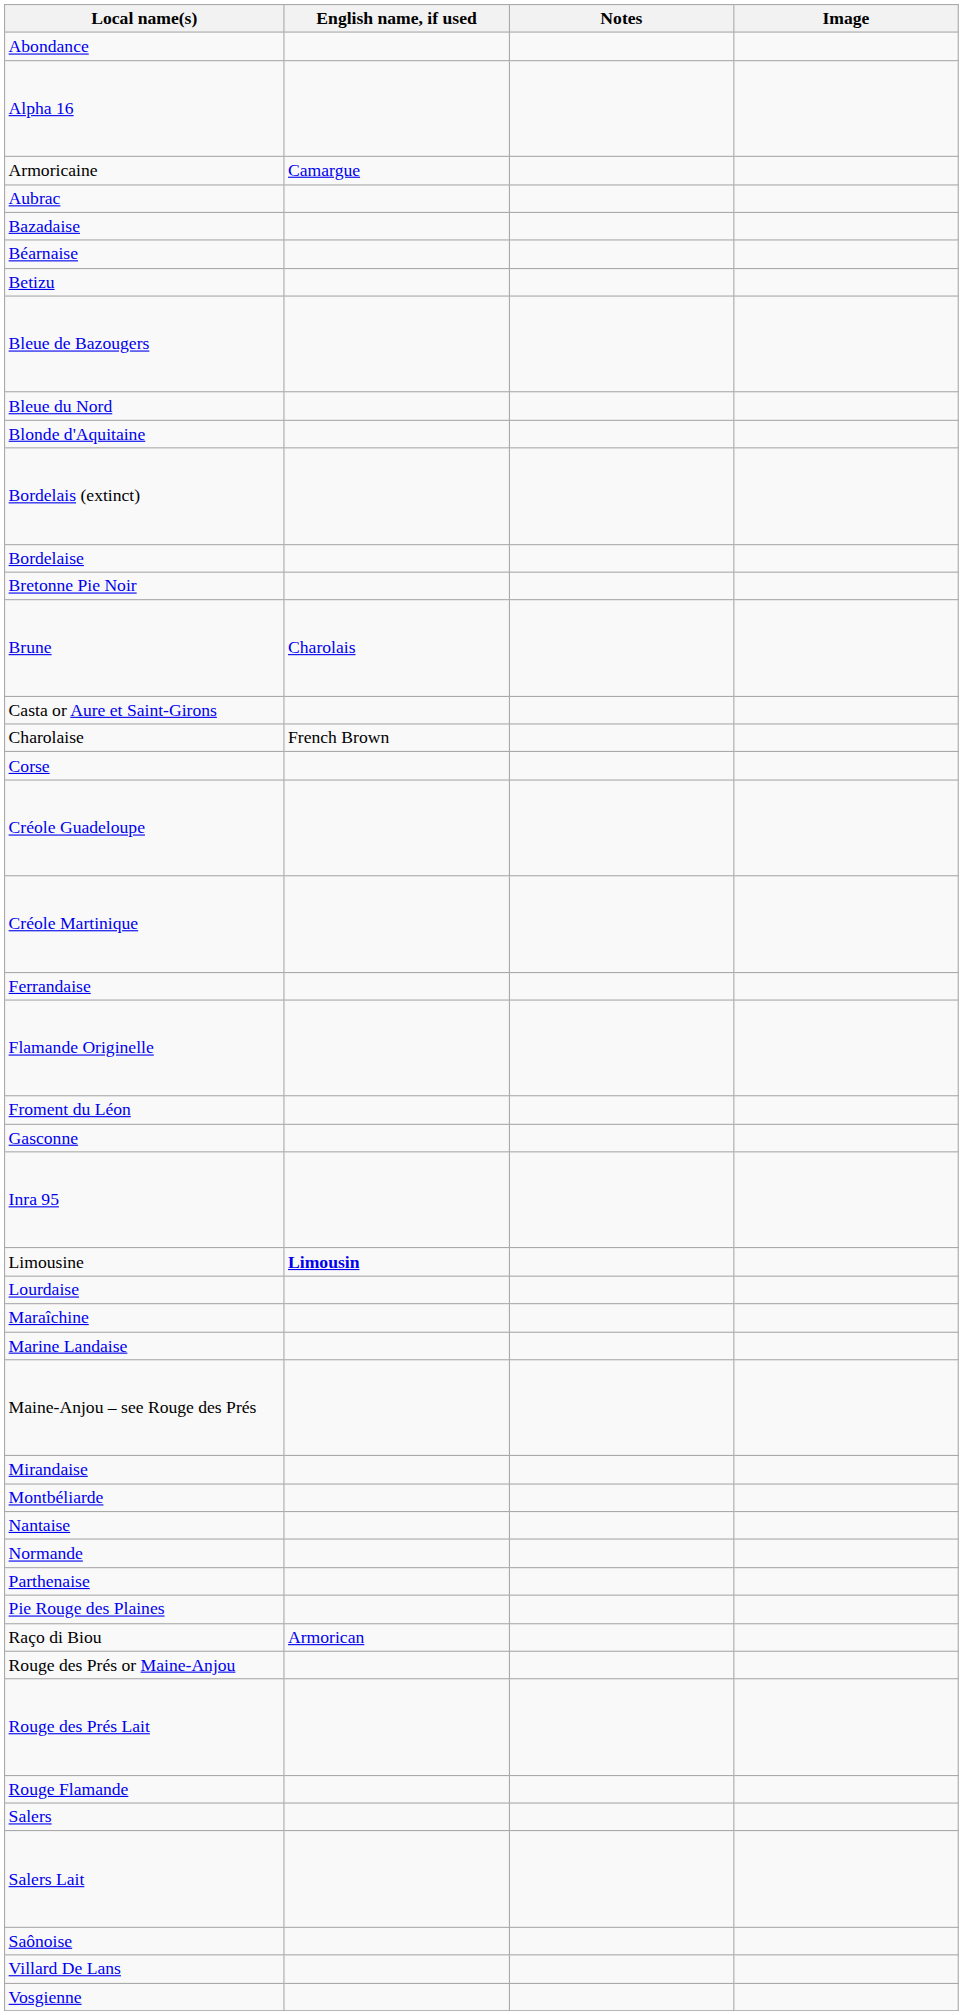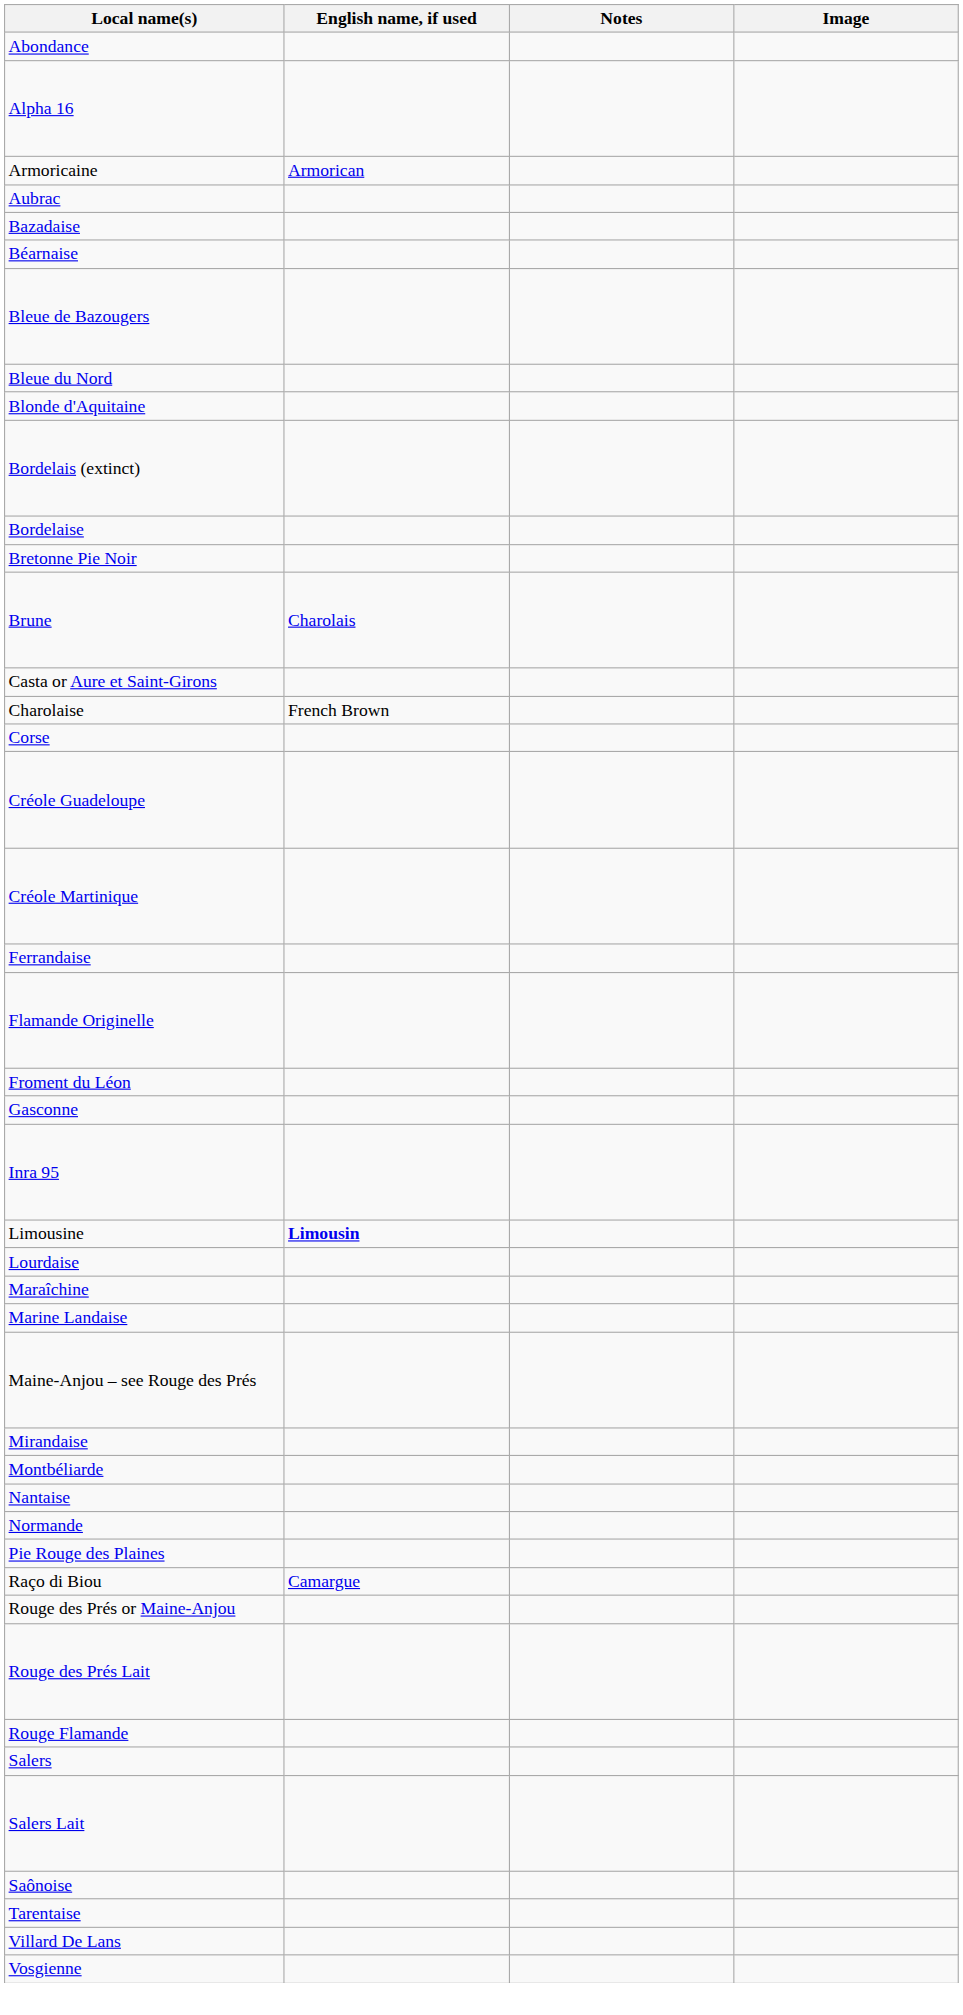 <table class="wikitable">
 <tr>
 <th>Local name(s)</th>
 <th>English name, if used</th>
 <th>Notes</th>
 <th>Image</th>
 </tr>
 <tr>
 <td style="width: 250px;"><a href='#'>Abondance</a></td>
 <td style="width: 200px;"></td>
 <td style="width: 200px;"></td>
 <td style="width: 200px;"></td>
 </tr>
 <tr>
 <td><a href='#'>Alpha 16</a></td>
 <td></td>
 <td></td>
 <td style="height: 80px;"></td>
 </tr>
 <tr>
 <td>Armoricaine</td>
-<td><a href='#'>Camargue</a></td>
+<td><a href='#'>Armorican</a></td>
 <td></td>
 <td></td>
 </tr>
 <tr>
 <td><a href='#'>Aubrac</a></td>
 <td></td>
 <td></td>
 <td></td>
 </tr>
 <tr>
 <td><a href='#'>Bazadaise</a></td>
 <td></td>
 <td></td>
 <td></td>
 </tr>
 <tr>
 <td><a href='#'>Béarnaise</a></td>
-<td></td>
-<td></td>
-<td></td>
-</tr>
-<tr>
-<td><a href='#'>Betizu</a></td>
 <td></td>
 <td></td>
 <td></td>
 </tr>
 <tr>
 <td><a href='#'>Bleue de Bazougers</a></td>
 <td></td>
 <td></td>
 <td style="height: 80px;"></td>
 </tr>
 <tr>
 <td><a href='#'>Bleue du Nord</a></td>
 <td></td>
 <td></td>
 <td></td>
 </tr>
 <tr>
 <td><a href='#'>Blonde d'Aquitaine</a></td>
 <td></td>
 <td></td>
 <td></td>
 </tr>
 <tr>
 <td><a href='#'>Bordelais</a> (extinct)</td>
 <td></td>
 <td></td>
 <td style="height: 80px;"></td>
 </tr>
 <tr>
 <td><a href='#'>Bordelaise</a></td>
 <td></td>
 <td></td>
 <td></td>
 </tr>
 <tr>
 <td><a href='#'>Bretonne Pie Noir</a></td>
 <td></td>
 <td></td>
 <td></td>
 </tr>
 <tr>
 <td><a href='#'>Brune</a> </td>
 <td><a href='#'>Charolais</a></td>
 <td></td>
 <td style="height: 80px;"></td>
 </tr>
 <tr>
 <td>Casta or <a href='#'>Aure et Saint-Girons</a></td>
 <td></td>
 <td></td>
 <td></td>
 </tr>
 <tr>
 <td>Charolaise</td>
 <td>French Brown</td>
 <td></td>
 <td></td>
 </tr>
 <tr>
 <td><a href='#'>Corse</a></td>
 <td></td>
 <td></td>
 <td></td>
 </tr>
 <tr>
 <td><a href='#'>Créole Guadeloupe</a></td>
 <td></td>
 <td></td>
 <td style="height: 80px;"></td>
 </tr>
 <tr>
 <td><a href='#'>Créole Martinique</a></td>
 <td></td>
 <td></td>
 <td style="height: 80px;"></td>
 </tr>
 <tr>
 <td><a href='#'>Ferrandaise</a></td>
 <td></td>
 <td></td>
 <td></td>
 </tr>
 <tr>
 <td><a href='#'>Flamande Originelle</a></td>
 <td></td>
 <td></td>
 <td style="height: 80px;"></td>
 </tr>
 <tr>
 <td><a href='#'>Froment du Léon</a></td>
 <td></td>
 <td></td>
 <td></td>
 </tr>
 <tr>
 <td><a href='#'>Gasconne</a></td>
 <td></td>
 <td></td>
 <td></td>
 </tr>
 <tr>
 <td><a href='#'>Inra 95</a></td>
 <td></td>
 <td></td>
 <td style="height: 80px;"></td>
 </tr>
 <tr>
 <td Limousine (cattle)>Limousine</td>
 <td><strong><a href='#'>Limousin</a></strong></td>
 <td></td>
 <td></td>
 </tr>
 <tr>
 <td><a href='#'>Lourdaise</a></td>
 <td></td>
 <td></td>
 <td></td>
 </tr>
 <tr>
 <td><a href='#'>Maraîchine</a></td>
 <td></td>
 <td></td>
 <td></td>
 </tr>
 <tr>
 <td><a href='#'>Marine Landaise</a></td>
 <td></td>
 <td></td>
 <td></td>
 </tr>
 <tr>
 <td>Maine-Anjou – see Rouge des Prés</td>
 <td></td>
 <td></td>
 <td style="height: 80px;"></td>
 </tr>
 <tr>
 <td><a href='#'>Mirandaise</a></td>
 <td></td>
 <td></td>
 <td></td>
 </tr>
 <tr>
 <td><a href='#'>Montbéliarde</a></td>
 <td></td>
 <td></td>
 <td></td>
 </tr>
 <tr>
 <td><a href='#'>Nantaise</a></td>
 <td></td>
 <td></td>
 <td></td>
 </tr>
 <tr>
 <td><a href='#'>Normande</a></td>
 <td></td>
 <td></td>
 <td></td>
 </tr>
 <tr>
-<td><a href='#'>Parthenaise</a></td>
-<td></td>
-<td></td>
-<td></td>
-</tr>
-<tr>
 <td><a href='#'>Pie Rouge des Plaines</a></td>
 <td></td>
 <td></td>
 <td></td>
 </tr>
 <tr>
 <td>Raço di Biou</td>
-<td><a href='#'>Armorican</a></td>
+<td><a href='#'>Camargue</a></td>
 <td></td>
 <td></td>
 </tr>
 <tr>
 <td>Rouge des Prés or <a href='#'>Maine-Anjou</a></td>
 <td></td>
 <td></td>
 <td></td>
 </tr>
 <tr>
 <td><a href='#'>Rouge des Prés Lait</a></td>
 <td></td>
 <td></td>
 <td style="height: 80px;"></td>
 </tr>
 <tr>
 <td><a href='#'>Rouge Flamande</a></td>
 <td></td>
 <td></td>
 <td></td>
 </tr>
 <tr>
 <td><a href='#'>Salers</a></td>
 <td></td>
 <td></td>
 <td></td>
 </tr>
 <tr>
 <td><a href='#'>Salers Lait</a></td>
 <td></td>
 <td></td>
 <td style="height: 80px;"></td>
 </tr>
 <tr>
 <td><a href='#'>Saônoise</a></td>
 <td></td>
 <td></td>
 <td></td>
 </tr>
 <tr>
+<td><a href='#'>Tarentaise</a></td>
+<td></td>
+<td></td>
+<td></td>
+</tr>
+<tr>
 <td><a href='#'>Villard De Lans</a></td>
 <td></td>
 <td></td>
 <td></td>
 </tr>
 <tr>
 <td><a href='#'>Vosgienne</a></td>
 <td></td>
 <td></td>
 <td></td>
 </tr>
 <tr>
 </tr>
 </table>
